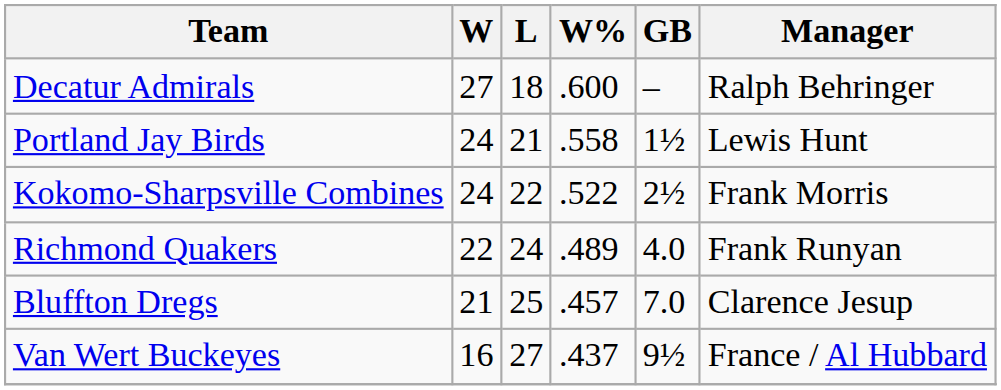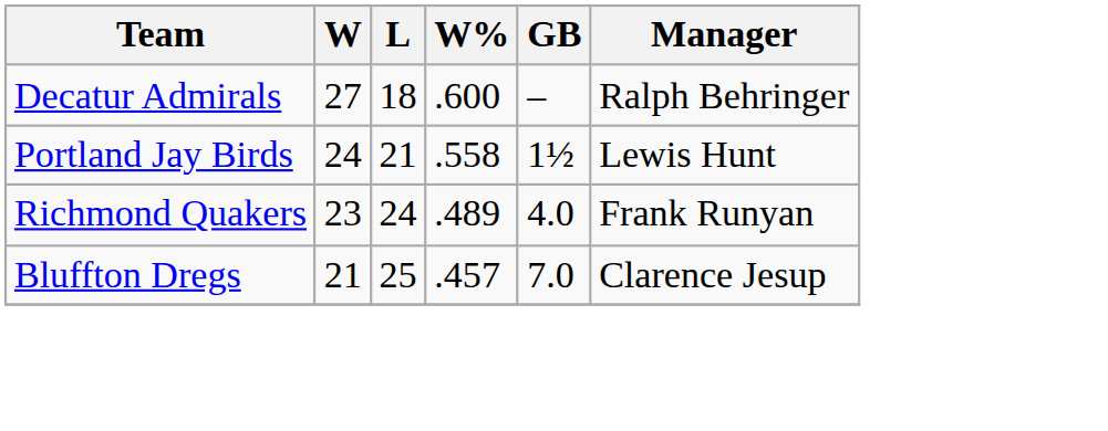 <table class="wikitable">
 <tr>
 <th>Team</th>
 <th>W</th>
 <th>L</th>
 <th>W%</th>
 <th>GB</th>
 <th>Manager</th>
 </tr>
 <tr>
 <td><a href='#'>Decatur Admirals</a></td>
 <td>27</td>
 <td>18</td>
 <td>.600</td>
 <td>–</td>
 <td>Ralph Behringer</td>
 </tr>
 <tr>
 <td><a href='#'>Portland Jay Birds</a></td>
 <td>24</td>
 <td>21</td>
 <td>.558</td>
 <td>1½</td>
 <td>Lewis Hunt</td>
 </tr>
 <tr>
-<td><a href='#'>Kokomo-Sharpsville Combines</a></td>
-<td>24</td>
-<td>22</td>
-<td>.522</td>
-<td>2½</td>
-<td>Frank Morris</td>
-</tr>
-<tr>
 <td><a href='#'>Richmond Quakers</a></td>
-<td>22</td>
+<td>23</td>
 <td>24</td>
 <td>.489</td>
 <td>4.0</td>
 <td>Frank Runyan</td>
 </tr>
 <tr>
 <td><a href='#'>Bluffton Dregs</a></td>
 <td>21</td>
 <td>25</td>
 <td>.457</td>
 <td>7.0</td>
 <td>Clarence Jesup</td>
 </tr>
 <tr>
-<td><a href='#'>Van Wert Buckeyes</a></td>
-<td>16</td>
-<td>27</td>
-<td>.437</td>
-<td>9½</td>
-<td>France / <a href='#'>Al Hubbard</a></td>
-</tr>
-<tr>
 </tr>
 </table>
